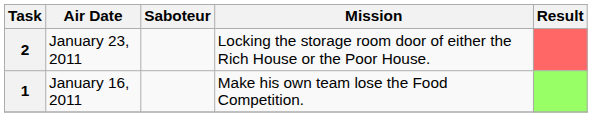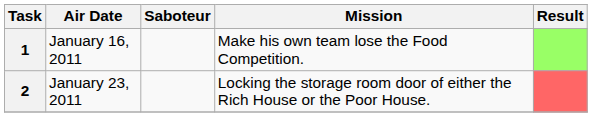 <table class="wikitable">
 <tr>
 <th>Task</th>
 <th>Air Date</th>
 <th>Saboteur</th>
 <th>Mission</th>
 <th>Result</th>
 </tr>
 <tr>
+<th>1</th>
+<td>January 16, 2011</td>
+<td></td>
+<td>Make his own team lose the Food Competition.</td>
+<td bgcolor=99FF66></td>
+</tr>
+<tr>
 <th>2</th>
 <td>January 23, 2011</td>
 <td></td>
 <td>Locking the storage room door of either the Rich House or the Poor House.</td>
 <td bgcolor=FF6666></td>
 </tr>
 <tr>
-<th>1</th>
-<td>January 16, 2011</td>
-<td></td>
-<td>Make his own team lose the Food Competition.</td>
-<td bgcolor=99FF66></td>
-</tr>
-<tr>
 </tr>
 </table>
